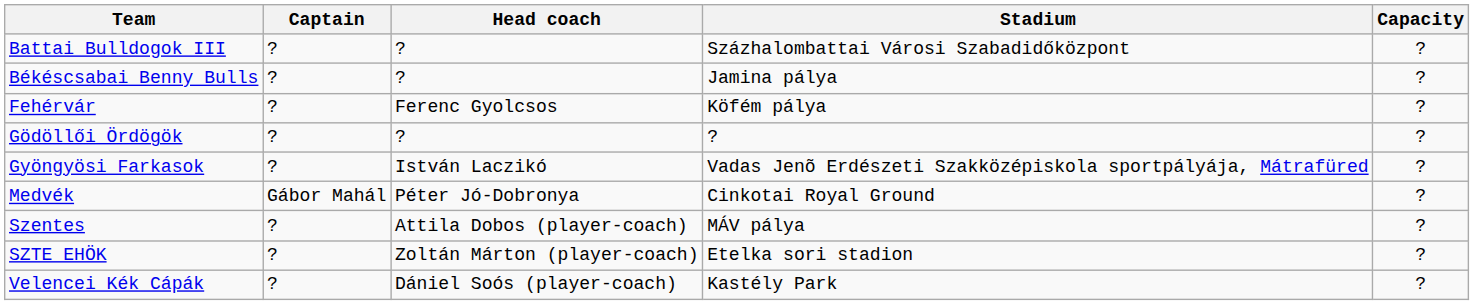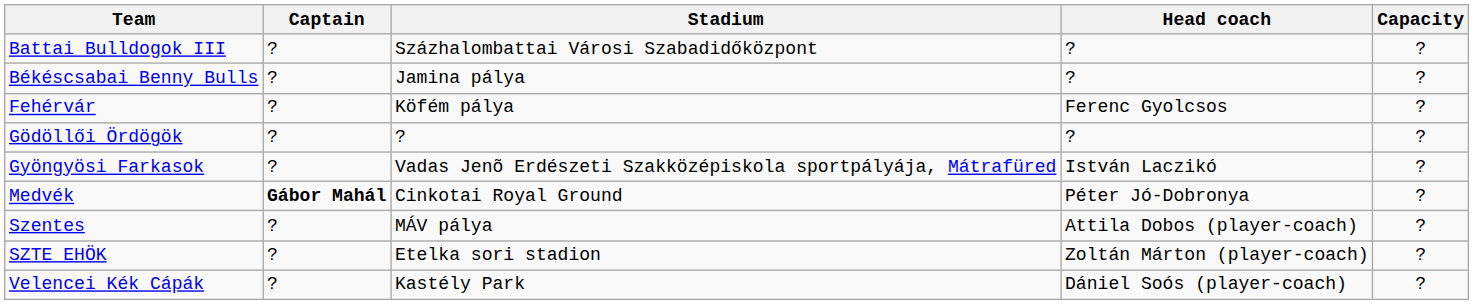 <table class="wikitable sortable">
 <tr>
 <th>Team</th>
 <th>Captain</th>
+<th>Stadium</th>
 <th>Head coach</th>
-<th>Stadium</th>
 <th>Capacity</th>
 </tr>
 <tr>
 <td><a href='#'>Battai Bulldogok III</a></td>
 <td>?</td>
+<td>Százhalombattai Városi Szabadidőközpont</td>
 <td>?</td>
-<td>Százhalombattai Városi Szabadidőközpont</td>
 <td align="center">?</td>
 </tr>
 <tr>
 <td><a href='#'>Békéscsabai Benny Bulls</a></td>
 <td>?</td>
+<td>Jamina pálya</td>
 <td>?</td>
-<td>Jamina pálya</td>
 <td align="center">?</td>
 </tr>
 <tr>
 <td><a href='#'>Fehérvár</a></td>
 <td>?</td>
+<td>Köfém pálya</td>
 <td> Ferenc Gyolcsos</td>
-<td>Köfém pálya</td>
 <td align="center">?</td>
 </tr>
 <tr>
 <td><a href='#'>Gödöllői Ördögök</a></td>
 <td>?</td>
 <td>?</td>
 <td>?</td>
 <td align="center">?</td>
 </tr>
 <tr>
 <td><a href='#'>Gyöngyösi Farkasok</a></td>
 <td>?</td>
+<td>Vadas Jenõ Erdészeti Szakközépiskola sportpályája, <a href='#'>Mátrafüred</a></td>
 <td> István Laczikó</td>
-<td>Vadas Jenõ Erdészeti Szakközépiskola sportpályája, <a href='#'>Mátrafüred</a></td>
 <td align="center">?</td>
 </tr>
 <tr>
 <td><a href='#'>Medvék</a></td>
-<td> Gábor Mahál</td>
+<td><strong> Gábor Mahál</strong></td>
+<td>Cinkotai Royal Ground</td>
 <td> Péter Jó-Dobronya</td>
-<td>Cinkotai Royal Ground</td>
 <td align="center">?</td>
 </tr>
 <tr>
 <td><a href='#'>Szentes</a></td>
 <td>?</td>
+<td>MÁV pálya</td>
 <td> Attila Dobos (player-coach)</td>
-<td>MÁV pálya</td>
 <td align="center">?</td>
 </tr>
 <tr>
 <td><a href='#'>SZTE EHÖK</a></td>
 <td>?</td>
+<td>Etelka sori stadion</td>
 <td> Zoltán Márton (player-coach)</td>
-<td>Etelka sori stadion</td>
 <td align="center">?</td>
 </tr>
 <tr>
 <td><a href='#'>Velencei Kék Cápák</a></td>
 <td>?</td>
+<td>Kastély Park</td>
 <td> Dániel Soós (player-coach)</td>
-<td>Kastély Park</td>
 <td align="center">?</td>
 </tr>
 </table>
